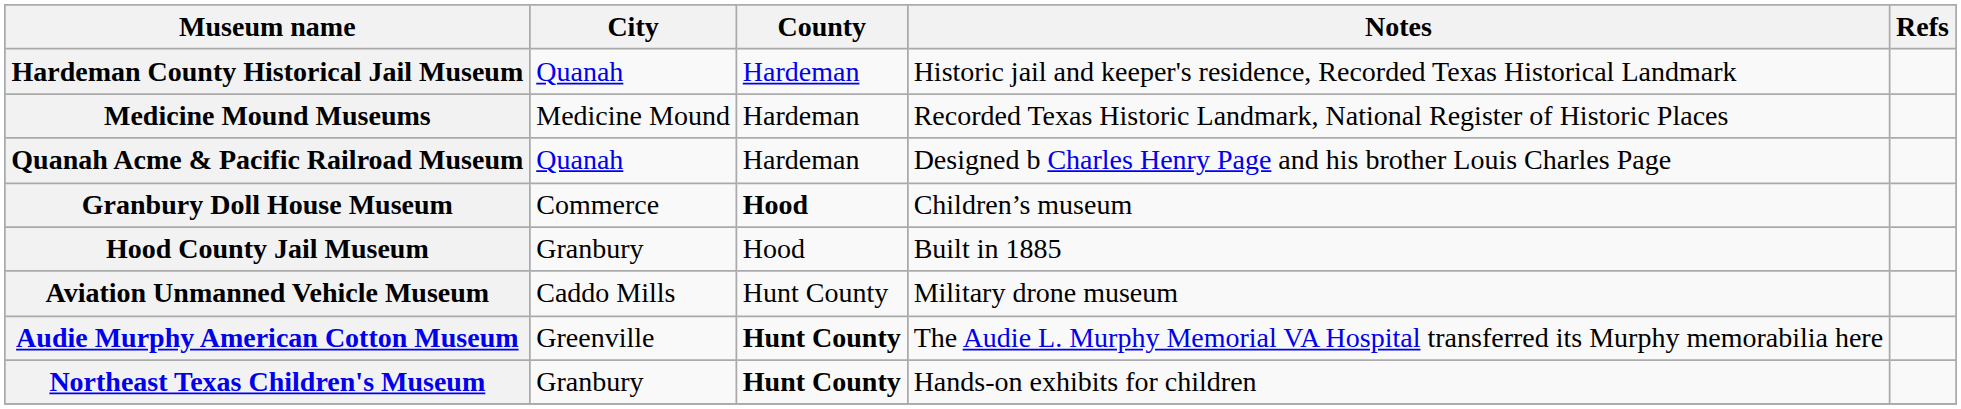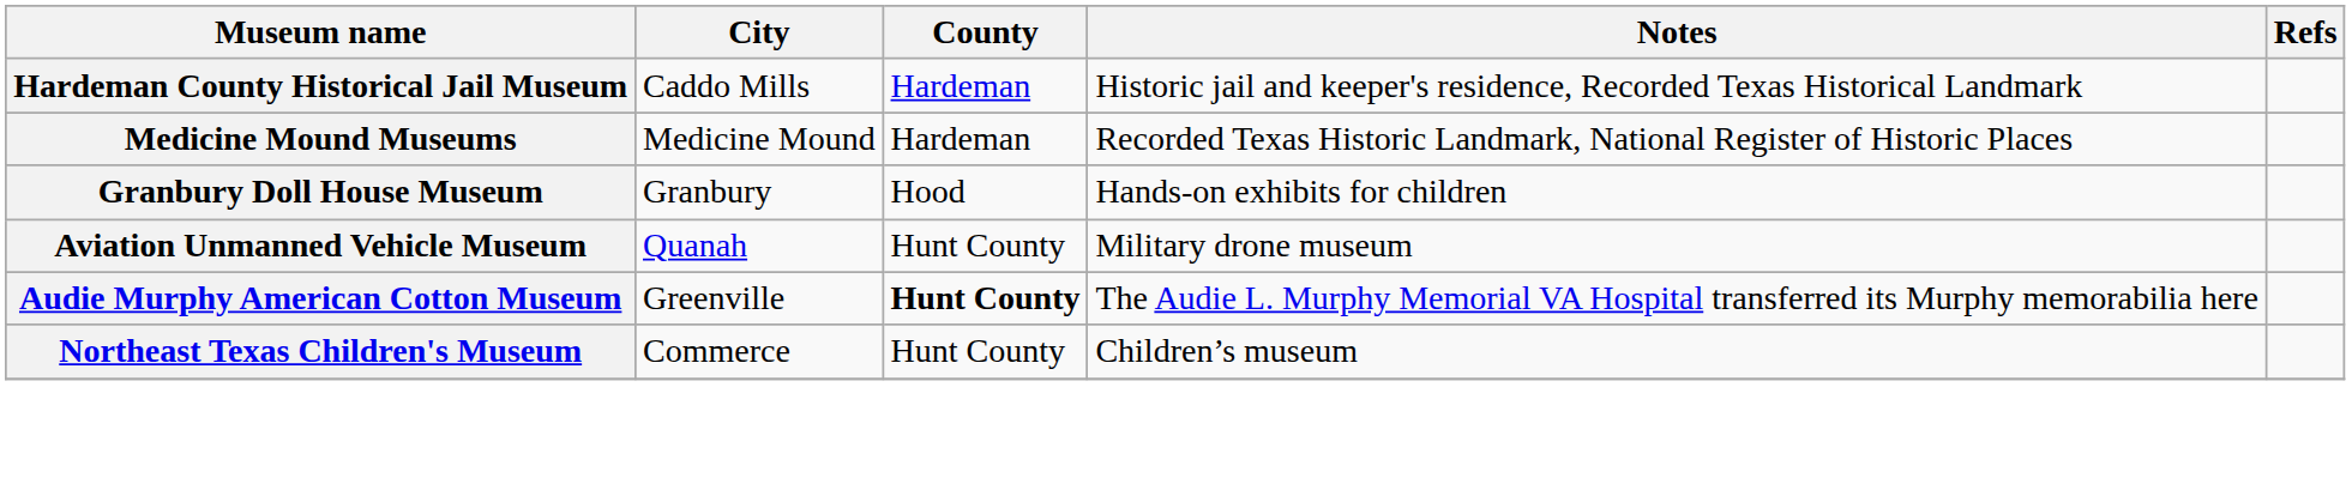 <table class="wikitable sortable plainrowheaders">
 <tr>
 <th scope="col">Museum name</th>
 <th scope="col">City</th>
 <th scope="col">County</th>
 <th scope="col">Notes</th>
 <th scope="col" class="unsortable">Refs</th>
 </tr>
 <tr>
 <th scope="row">Hardeman County Historical Jail Museum</th>
-<td><a href='#'>Quanah</a></td>
+<td>Caddo Mills</td>
 <td><a href='#'>Hardeman</a></td>
 <td>Historic jail and keeper's residence, Recorded Texas Historical Landmark</td>
 <td align="center"></td>
 </tr>
 <tr>
 <th scope="row">Medicine Mound Museums</th>
 <td>Medicine Mound</td>
 <td>Hardeman</td>
 <td>Recorded Texas Historic Landmark, National Register of Historic Places</td>
 <td align="center"></td>
 </tr>
 <tr>
-<th scope="row">Quanah Acme & Pacific Railroad Museum</th>
-<td><a href='#'>Quanah</a></td>
-<td>Hardeman</td>
-<td>Designed b <a href='#'>Charles Henry Page</a> and his brother Louis Charles Page</td>
-<td align="center"></td>
-</tr>
-<tr>
 <th scope="row">Granbury Doll House Museum</th>
-<td>Commerce</td>
-<td><strong>Hood</strong></td>
-<td>Children’s museum</td>
-<td align="center"></td>
-</tr>
-<tr>
-<th scope="row">Hood County Jail Museum</th>
 <td>Granbury</td>
 <td>Hood</td>
-<td>Built in 1885</td>
+<td>Hands-on exhibits for children</td>
 <td align="center"></td>
 </tr>
 <tr>
 <th scope="row">Aviation Unmanned Vehicle Museum</th>
-<td>Caddo Mills</td>
+<td><a href='#'>Quanah</a></td>
 <td>Hunt County</td>
 <td>Military drone museum</td>
 <td align="center"></td>
 </tr>
 <tr>
 <th scope="row"><a href='#'>Audie Murphy American Cotton Museum</a></th>
 <td>Greenville</td>
 <td><strong>Hunt County</strong></td>
 <td>The <a href='#'>Audie L. Murphy Memorial VA Hospital</a> transferred its Murphy memorabilia here</td>
 <td align="center"></td>
 </tr>
 <tr>
 <th scope="row"><a href='#'>Northeast Texas Children's Museum</a></th>
-<td>Granbury</td>
-<td><strong>Hunt County</strong></td>
-<td>Hands-on exhibits for children</td>
+<td>Commerce</td>
+<td>Hunt County</td>
+<td>Children’s museum</td>
 <td align="center"></td>
 </tr>
 <tr>
 </tr>
 </table>
